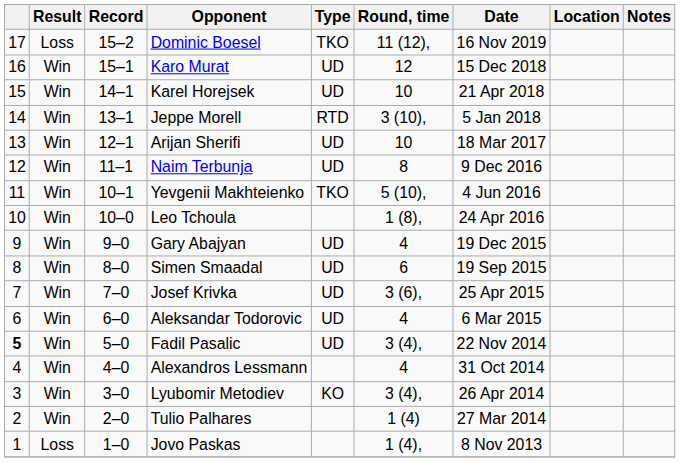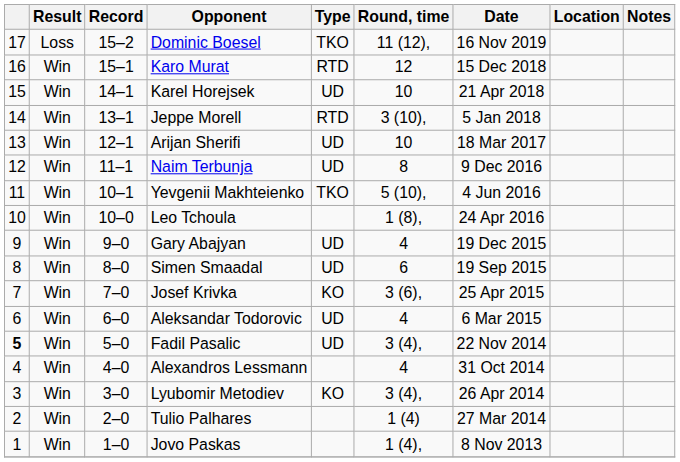 <table class="wikitable" style="text-align:center">
 <tr>
 <th></th>
 <th>Result</th>
 <th>Record</th>
 <th>Opponent</th>
 <th>Type</th>
 <th>Round, time</th>
 <th>Date</th>
 <th>Location</th>
 <th>Notes</th>
 </tr>
 <tr>
 <td>17</td>
 <td>Loss</td>
 <td>15–2</td>
 <td align=left><a href='#'>Dominic Boesel</a></td>
 <td>TKO</td>
 <td>11 (12), </td>
 <td>16 Nov 2019</td>
 <td align=left></td>
 <td align=left></td>
 </tr>
 <tr>
 <td>16</td>
 <td>Win</td>
 <td>15–1</td>
 <td align=left><a href='#'>Karo Murat</a></td>
-<td>UD</td>
+<td>RTD</td>
 <td>12</td>
 <td>15 Dec 2018</td>
 <td align=left></td>
 <td align=left></td>
 </tr>
 <tr>
 <td>15</td>
 <td>Win</td>
 <td>14–1</td>
 <td align=left>Karel Horejsek</td>
 <td>UD</td>
 <td>10</td>
 <td>21 Apr 2018</td>
 <td align=left></td>
 <td align=left></td>
 </tr>
 <tr>
 <td>14</td>
 <td>Win</td>
 <td>13–1</td>
 <td align=left>Jeppe Morell</td>
 <td>RTD</td>
 <td>3 (10), </td>
 <td>5 Jan 2018</td>
 <td align=left></td>
 <td align=left></td>
 </tr>
 <tr>
 <td>13</td>
 <td>Win</td>
 <td>12–1</td>
 <td align=left>Arijan Sherifi</td>
 <td>UD</td>
 <td>10</td>
 <td>18 Mar 2017</td>
 <td align=left></td>
 <td align=left></td>
 </tr>
 <tr>
 <td>12</td>
 <td>Win</td>
 <td>11–1</td>
 <td align=left><a href='#'>Naim Terbunja</a></td>
 <td>UD</td>
 <td>8</td>
 <td>9 Dec 2016</td>
 <td align=left></td>
 <td></td>
 </tr>
 <tr>
 <td>11</td>
 <td>Win</td>
 <td>10–1</td>
 <td align=left>Yevgenii Makhteienko</td>
 <td>TKO</td>
 <td>5 (10), </td>
 <td>4 Jun 2016</td>
 <td align=left></td>
 <td></td>
 </tr>
 <tr>
 <td>10</td>
 <td>Win</td>
 <td>10–0</td>
 <td align=left>Leo Tchoula</td>
 <td></td>
 <td>1 (8), </td>
 <td>24 Apr 2016</td>
 <td align=left></td>
 <td></td>
 </tr>
 <tr>
 <td>9</td>
 <td>Win</td>
 <td>9–0</td>
 <td align=left>Gary Abajyan</td>
 <td>UD</td>
 <td>4</td>
 <td>19 Dec 2015</td>
 <td align=left></td>
 <td></td>
 </tr>
 <tr>
 <td>8</td>
 <td>Win</td>
 <td>8–0</td>
 <td align=left>Simen Smaadal</td>
 <td>UD</td>
 <td>6</td>
 <td>19 Sep 2015</td>
 <td align=left></td>
 <td></td>
 </tr>
 <tr>
 <td>7</td>
 <td>Win</td>
 <td>7–0</td>
 <td align=left>Josef Krivka</td>
-<td>UD</td>
+<td>KO</td>
 <td>3 (6), </td>
 <td>25 Apr 2015</td>
 <td align=left></td>
 <td></td>
 </tr>
 <tr>
 <td>6</td>
 <td>Win</td>
 <td>6–0</td>
 <td align=left>Aleksandar Todorovic</td>
 <td>UD</td>
 <td>4</td>
 <td>6 Mar 2015</td>
 <td align=left></td>
 <td></td>
 </tr>
 <tr>
 <td><strong>5</strong></td>
 <td>Win</td>
 <td>5–0</td>
 <td align=left>Fadil Pasalic</td>
 <td>UD</td>
 <td>3 (4), </td>
 <td>22 Nov 2014</td>
 <td align=left></td>
 <td></td>
 </tr>
 <tr>
 <td>4</td>
 <td>Win</td>
 <td>4–0</td>
 <td align=left>Alexandros Lessmann</td>
 <td></td>
 <td>4</td>
 <td>31 Oct 2014</td>
 <td align=left></td>
 <td></td>
 </tr>
 <tr>
 <td>3</td>
 <td>Win</td>
 <td>3–0</td>
 <td align=left>Lyubomir Metodiev</td>
 <td>KO</td>
 <td>3 (4), </td>
 <td>26 Apr 2014</td>
 <td align=left></td>
 <td></td>
 </tr>
 <tr>
 <td>2</td>
 <td>Win</td>
 <td>2–0</td>
 <td align=left>Tulio Palhares</td>
 <td></td>
 <td>1 (4)</td>
 <td>27 Mar 2014</td>
 <td align=left></td>
 <td></td>
 </tr>
 <tr>
 <td>1</td>
-<td>Loss</td>
+<td>Win</td>
 <td>1–0</td>
 <td align=left>Jovo Paskas</td>
 <td></td>
 <td>1 (4), </td>
 <td>8 Nov 2013</td>
 <td align=left></td>
 <td></td>
 </tr>
 <tr>
 </tr>
 </table>
